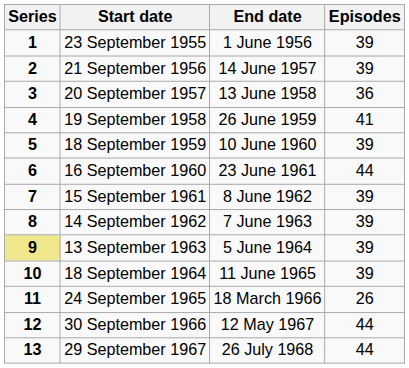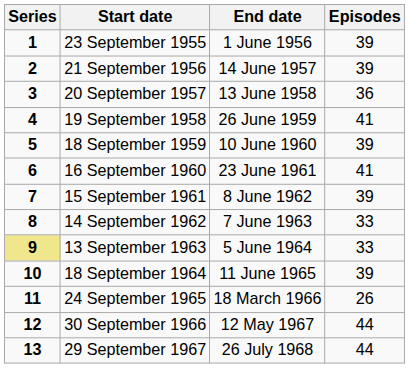 <table class="wikitable" style="text-align:center;">
 <tr>
 <th>Series</th>
 <th>Start date</th>
 <th>End date</th>
 <th>Episodes</th>
 </tr>
 <tr>
 <td><strong>1</strong></td>
 <td>23 September 1955</td>
 <td>1 June 1956</td>
 <td>39</td>
 </tr>
 <tr>
 <td><strong>2</strong></td>
 <td>21 September 1956</td>
 <td>14 June 1957</td>
 <td>39</td>
 </tr>
 <tr>
 <td><strong>3</strong></td>
 <td>20 September 1957</td>
 <td>13 June 1958</td>
 <td>36</td>
 </tr>
 <tr>
 <td><strong>4</strong></td>
 <td>19 September 1958</td>
 <td>26 June 1959</td>
 <td>41</td>
 </tr>
 <tr>
 <td><strong>5</strong></td>
 <td>18 September 1959</td>
 <td>10 June 1960</td>
 <td>39</td>
 </tr>
 <tr>
 <td><strong>6</strong></td>
 <td>16 September 1960</td>
 <td>23 June 1961</td>
-<td>44</td>
+<td>41</td>
 </tr>
 <tr>
 <td><strong>7</strong></td>
 <td>15 September 1961</td>
 <td>8 June 1962</td>
 <td>39</td>
 </tr>
 <tr>
 <td><strong>8</strong></td>
 <td>14 September 1962</td>
 <td>7 June 1963</td>
-<td>39</td>
+<td>33</td>
 </tr>
 <tr>
 <td style="background: khaki;"><strong>9</strong></td>
 <td>13 September 1963</td>
 <td>5 June 1964</td>
-<td>39</td>
+<td>33</td>
 </tr>
 <tr>
 <td><strong>10</strong></td>
 <td>18 September 1964</td>
 <td>11 June 1965</td>
 <td>39</td>
 </tr>
 <tr>
 <td><strong>11</strong></td>
 <td>24 September 1965</td>
 <td>18 March 1966</td>
 <td>26</td>
 </tr>
 <tr>
 <td><strong>12</strong></td>
 <td>30 September 1966</td>
 <td>12 May 1967</td>
 <td>44</td>
 </tr>
 <tr>
 <td><strong>13</strong></td>
 <td>29 September 1967</td>
 <td>26 July 1968</td>
 <td>44</td>
 </tr>
 </table>
